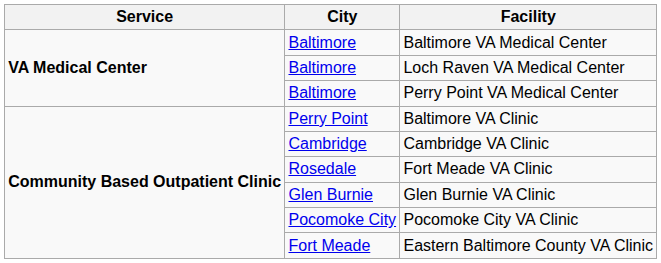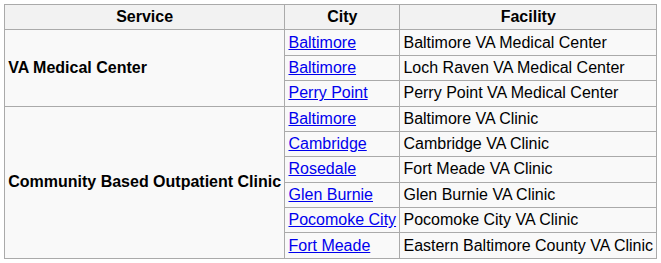 <table class="wikitable">
 <tr>
 <th>Service</th>
 <th>City</th>
 <th>Facility</th>
 </tr>
 <tr>
 <td rowspan=3><strong>VA Medical Center</strong></td>
 <td><a href='#'>Baltimore</a></td>
 <td>Baltimore VA Medical Center</td>
 </tr>
 <tr>
 <td><a href='#'>Baltimore</a></td>
 <td>Loch Raven VA Medical Center</td>
 </tr>
 <tr>
-<td><a href='#'>Baltimore</a></td>
+<td><a href='#'>Perry Point</a></td>
 <td>Perry Point VA Medical Center</td>
 </tr>
 <tr>
 <td rowspan=6><strong>Community Based Outpatient Clinic</strong></td>
-<td><a href='#'>Perry Point</a></td>
+<td><a href='#'>Baltimore</a></td>
 <td>Baltimore VA Clinic</td>
 </tr>
 <tr>
 <td><a href='#'>Cambridge</a></td>
 <td>Cambridge VA Clinic</td>
 </tr>
 <tr>
 <td><a href='#'>Rosedale</a></td>
 <td>Fort Meade VA Clinic</td>
 </tr>
 <tr>
 <td><a href='#'>Glen Burnie</a></td>
 <td>Glen Burnie VA Clinic</td>
 </tr>
 <tr>
 <td><a href='#'>Pocomoke City</a></td>
 <td>Pocomoke City VA Clinic</td>
 </tr>
 <tr>
 <td><a href='#'>Fort Meade</a></td>
 <td>Eastern Baltimore County VA Clinic</td>
 </tr>
 </table>
